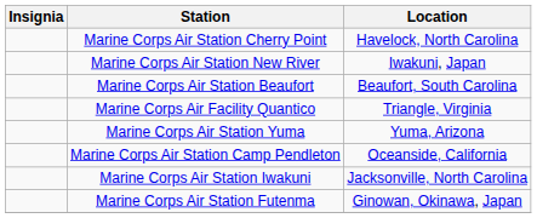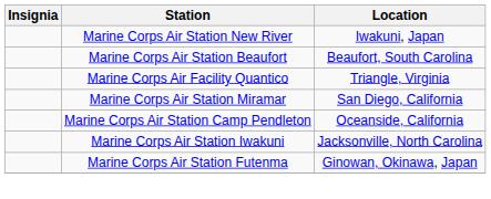 <table class="wikitable sortable" style="text-align:center;">
 <tr>
 <th>Insignia</th>
 <th>Station</th>
 <th>Location</th>
-</tr>
-<tr>
-<td></td>
-<td><a href='#'>Marine Corps Air Station Cherry Point</a></td>
-<td><a href='#'>Havelock, North Carolina</a></td>
 </tr>
 <tr>
 <td></td>
 <td><a href='#'>Marine Corps Air Station New River</a></td>
 <td><a href='#'>Iwakuni</a>, <a href='#'>Japan</a></td>
 </tr>
 <tr>
 <td></td>
 <td><a href='#'>Marine Corps Air Station Beaufort</a></td>
 <td><a href='#'>Beaufort, South Carolina</a></td>
 </tr>
 <tr>
 <td></td>
 <td><a href='#'>Marine Corps Air Facility Quantico</a></td>
 <td><a href='#'>Triangle, Virginia</a></td>
 </tr>
 <tr>
 <td></td>
-<td><a href='#'>Marine Corps Air Station Yuma</a></td>
-<td><a href='#'>Yuma, Arizona</a></td>
+<td><a href='#'>Marine Corps Air Station Miramar</a></td>
+<td><a href='#'>San Diego, California</a></td>
 </tr>
 <tr>
 <td></td>
 <td><a href='#'>Marine Corps Air Station Camp Pendleton</a></td>
 <td><a href='#'>Oceanside, California</a></td>
 </tr>
 <tr>
 <td></td>
 <td><a href='#'>Marine Corps Air Station Iwakuni</a></td>
 <td><a href='#'>Jacksonville, North Carolina</a></td>
 </tr>
 <tr>
 <td></td>
 <td><a href='#'>Marine Corps Air Station Futenma</a></td>
 <td><a href='#'>Ginowan, Okinawa</a>, <a href='#'>Japan</a></td>
 </tr>
 <tr>
 </tr>
 </table>
